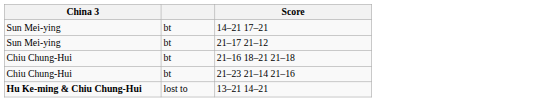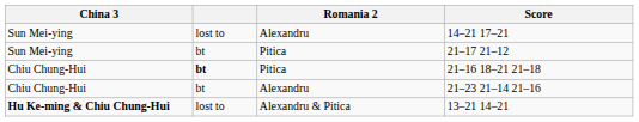 <table class="wikitable">
 <tr>
 <th width=250> China 3</th>
 <th width=80></th>
+<th width=250> Romania 2</th>
 <th width=250>Score</th>
 </tr>
 <tr>
 <td>Sun Mei-ying</td>
-<td>bt</td>
+<td>lost to</td>
+<td>Alexandru</td>
 <td>14–21 17–21</td>
 </tr>
 <tr>
 <td>Sun Mei-ying</td>
 <td>bt</td>
+<td>Pitica</td>
 <td>21–17 21–12</td>
 </tr>
 <tr>
 <td>Chiu Chung-Hui</td>
-<td>bt</td>
+<td><strong>bt</strong></td>
+<td>Pitica</td>
 <td>21–16 18–21 21–18</td>
 </tr>
 <tr>
 <td>Chiu Chung-Hui</td>
 <td>bt</td>
+<td>Alexandru</td>
 <td>21–23 21–14 21–16</td>
 </tr>
 <tr>
 <td><strong>Hu Ke-ming & Chiu Chung-Hui</strong></td>
 <td>lost to</td>
+<td>Alexandru & Pitica</td>
 <td>13–21 14–21</td>
 </tr>
 </table>
